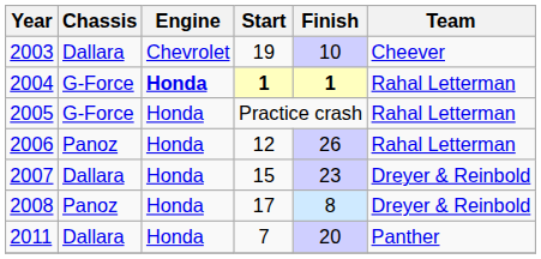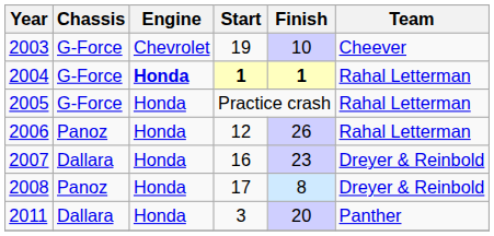 <table class="wikitable" style="font-size: 95%;">
 <tr>
 <th>Year</th>
 <th>Chassis</th>
 <th>Engine</th>
 <th>Start</th>
 <th>Finish</th>
 <th>Team</th>
 </tr>
 <tr>
 <td><a href='#'>2003</a></td>
-<td><a href='#'>Dallara</a></td>
+<td><a href='#'>G-Force</a></td>
 <td><a href='#'>Chevrolet</a></td>
 <td align=center>19</td>
 <td style="text-align:center; background:#cfcfff;">10</td>
 <td><a href='#'>Cheever</a></td>
 </tr>
 <tr>
 <td><a href='#'>2004</a></td>
 <td><a href='#'>G-Force</a></td>
 <td><strong><a href='#'>Honda</a></strong></td>
 <td style="text-align:center; background:#ffffbf;"><strong>1</strong></td>
 <td style="text-align:center; background:#ffffbf;"><strong>1</strong></td>
 <td><a href='#'>Rahal Letterman</a></td>
 </tr>
 <tr>
 <td><a href='#'>2005</a></td>
 <td><a href='#'>G-Force</a></td>
 <td><a href='#'>Honda</a></td>
 <td style="text-align:center;" colspan="2">Practice crash</td>
 <td><a href='#'>Rahal Letterman</a></td>
 </tr>
 <tr>
 <td><a href='#'>2006</a></td>
 <td><a href='#'>Panoz</a></td>
 <td><a href='#'>Honda</a></td>
 <td align=center>12</td>
 <td style="text-align:center; background:#cfcfff;">26</td>
 <td><a href='#'>Rahal Letterman</a></td>
 </tr>
 <tr>
 <td><a href='#'>2007</a></td>
 <td><a href='#'>Dallara</a></td>
 <td><a href='#'>Honda</a></td>
-<td align=center>15</td>
+<td align=center>16</td>
 <td style="text-align:center; background:#cfcfff;">23</td>
 <td><a href='#'>Dreyer & Reinbold</a></td>
 </tr>
 <tr>
 <td><a href='#'>2008</a></td>
 <td><a href='#'>Panoz</a></td>
 <td><a href='#'>Honda</a></td>
 <td align=center>17</td>
 <td style="background:#cfeaff; text-align:center;">8</td>
 <td><a href='#'>Dreyer & Reinbold</a></td>
 </tr>
 <tr>
 <td><a href='#'>2011</a></td>
 <td><a href='#'>Dallara</a></td>
 <td><a href='#'>Honda</a></td>
-<td align=center>7</td>
+<td align=center>3</td>
 <td style="text-align:center; background:#cfcfff;">20</td>
 <td><a href='#'>Panther</a></td>
 </tr>
 <tr>
 </tr>
 </table>
